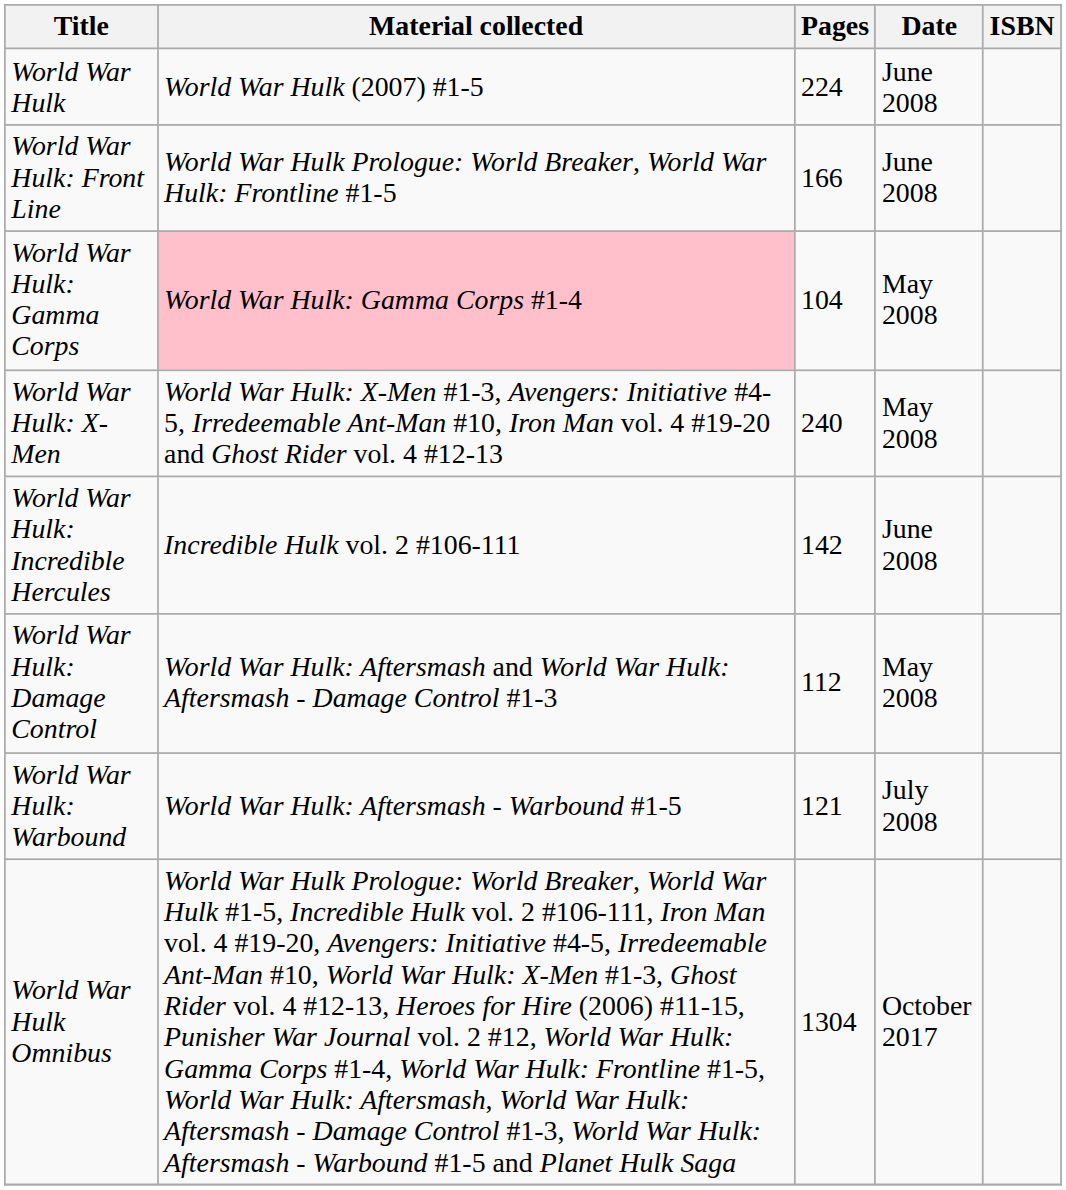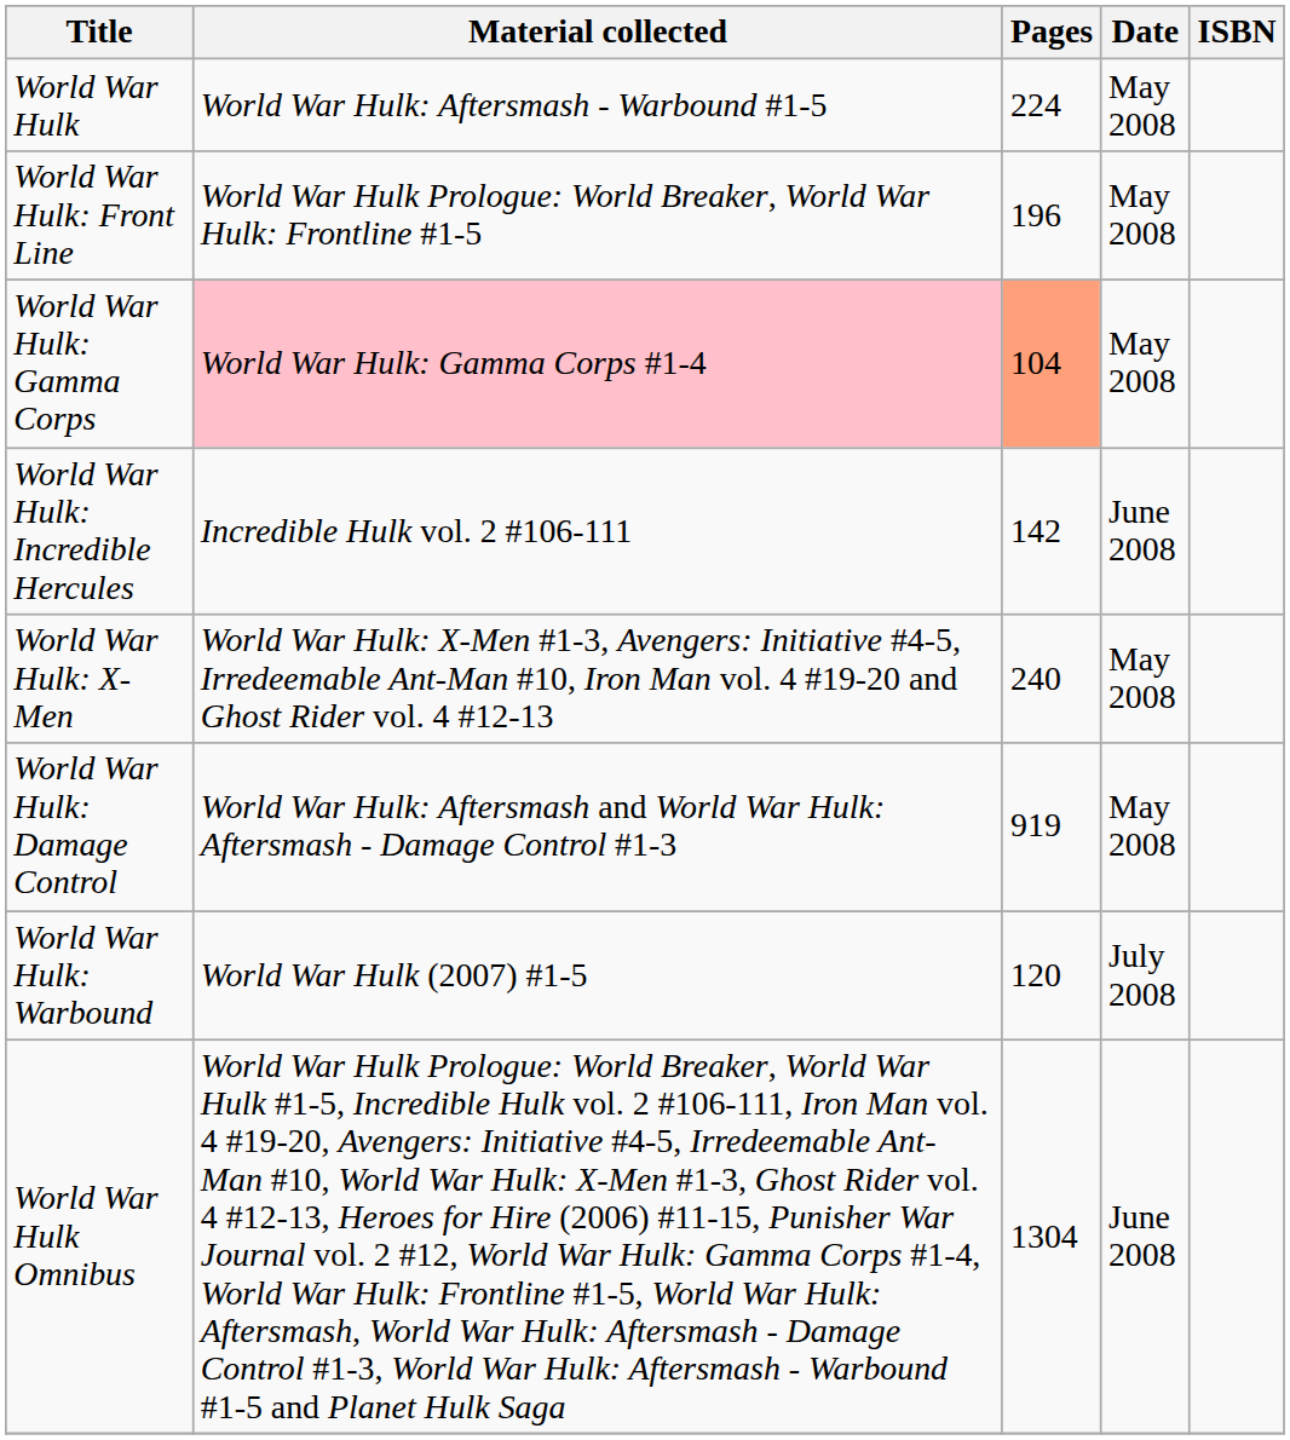 <table class="wikitable">
 <tr>
 <th>Title</th>
 <th>Material collected</th>
 <th>Pages</th>
 <th>Date</th>
 <th>ISBN</th>
 </tr>
 <tr>
 <td><em>World War Hulk</em></td>
-<td><em>World War Hulk</em> (2007) #1-5</td>
+<td><em>World War Hulk: Aftersmash - Warbound</em> #1-5</td>
 <td>224</td>
-<td>June 2008</td>
+<td>May 2008</td>
 <td></td>
 </tr>
 <tr>
 <td><em>World War Hulk: Front Line</em></td>
 <td><em>World War Hulk Prologue: World Breaker</em>, <em>World War Hulk: Frontline</em> #1-5</td>
-<td>166</td>
-<td>June 2008</td>
+<td>196</td>
+<td>May 2008</td>
 <td></td>
 </tr>
 <tr>
 <td><em>World War Hulk: Gamma Corps</em></td>
 <td style="background: pink;"><em>World War Hulk: Gamma Corps</em> #1-4</td>
-<td>104</td>
-<td>May 2008</td>
-<td></td>
-</tr>
-<tr>
-<td><em>World War Hulk: X-Men</em></td>
-<td><em>World War Hulk: X-Men</em> #1-3, <em>Avengers: Initiative</em> #4-5, <em>Irredeemable Ant-Man</em> #10, <em>Iron Man</em> vol. 4 #19-20 and <em>Ghost Rider</em> vol. 4 #12-13</td>
-<td>240</td>
+<td style="background: lightsalmon;">104</td>
 <td>May 2008</td>
 <td></td>
 </tr>
 <tr>
 <td><em>World War Hulk: Incredible Hercules</em></td>
 <td><em>Incredible Hulk</em> vol. 2 #106-111</td>
 <td>142</td>
 <td>June 2008</td>
 <td></td>
 </tr>
 <tr>
+<td><em>World War Hulk: X-Men</em></td>
+<td><em>World War Hulk: X-Men</em> #1-3, <em>Avengers: Initiative</em> #4-5, <em>Irredeemable Ant-Man</em> #10, <em>Iron Man</em> vol. 4 #19-20 and <em>Ghost Rider</em> vol. 4 #12-13</td>
+<td>240</td>
+<td>May 2008</td>
+<td></td>
+</tr>
+<tr>
 <td><em>World War Hulk: Damage Control</em></td>
 <td><em>World War Hulk: Aftersmash</em> and <em>World War Hulk: Aftersmash - Damage Control</em> #1-3</td>
-<td>112</td>
+<td>919</td>
 <td>May 2008</td>
 <td></td>
 </tr>
 <tr>
 <td><em>World War Hulk: Warbound</em></td>
-<td><em>World War Hulk: Aftersmash - Warbound</em> #1-5</td>
-<td>121</td>
+<td><em>World War Hulk</em> (2007) #1-5</td>
+<td>120</td>
 <td>July 2008</td>
 <td></td>
 </tr>
 <tr>
 <td><em>World War Hulk Omnibus </em></td>
 <td><em>World War Hulk Prologue: World Breaker</em>, <em>World War Hulk</em> #1-5, <em>Incredible Hulk</em> vol. 2 #106-111, <em>Iron Man</em> vol. 4 #19-20, <em>Avengers: Initiative</em> #4-5, <em>Irredeemable Ant-Man</em> #10, <em>World War Hulk: X-Men</em> #1-3, <em>Ghost Rider</em> vol. 4 #12-13, <em>Heroes for Hire</em> (2006) #11-15, <em>Punisher War Journal</em> vol. 2 #12, <em>World War Hulk: Gamma Corps</em> #1-4, <em>World War Hulk: Frontline</em> #1-5, <em>World War Hulk: Aftersmash</em>, <em>World War Hulk: Aftersmash - Damage Control</em> #1-3, <em>World War Hulk: Aftersmash - Warbound</em> #1-5 and <em>Planet Hulk Saga</em></td>
 <td>1304</td>
-<td>October 2017</td>
+<td>June 2008</td>
 <td></td>
 </tr>
 <tr>
 </tr>
 </table>
